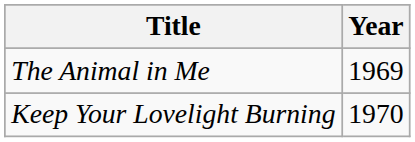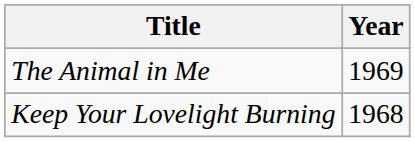 <table class="wikitable">
 <tr>
 <th>Title</th>
 <th>Year</th>
 </tr>
 <tr>
 <td><em>The Animal in Me</em></td>
 <td>1969</td>
 </tr>
 <tr>
 <td><em>Keep Your Lovelight Burning</em></td>
-<td>1970</td>
+<td>1968</td>
 </tr>
 </table>
